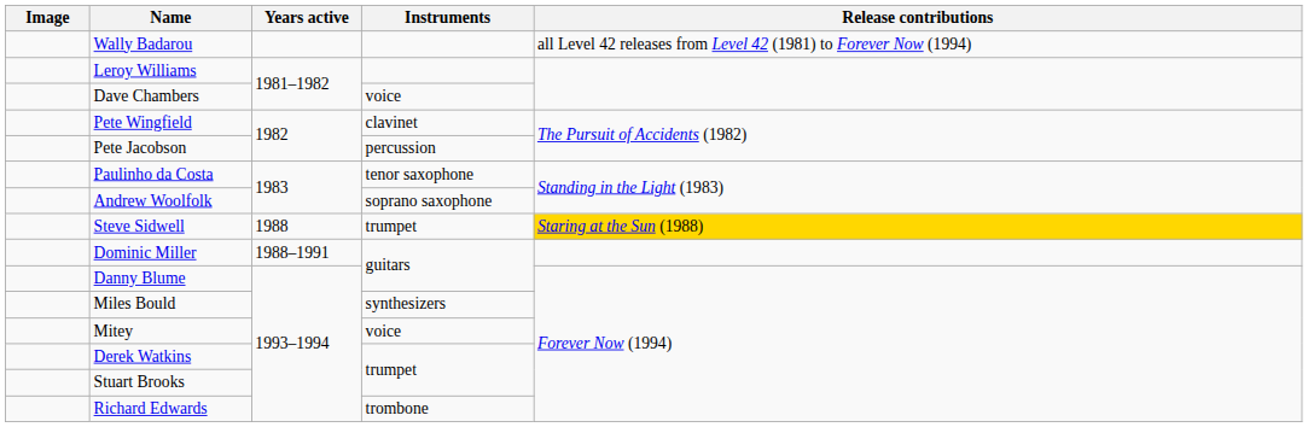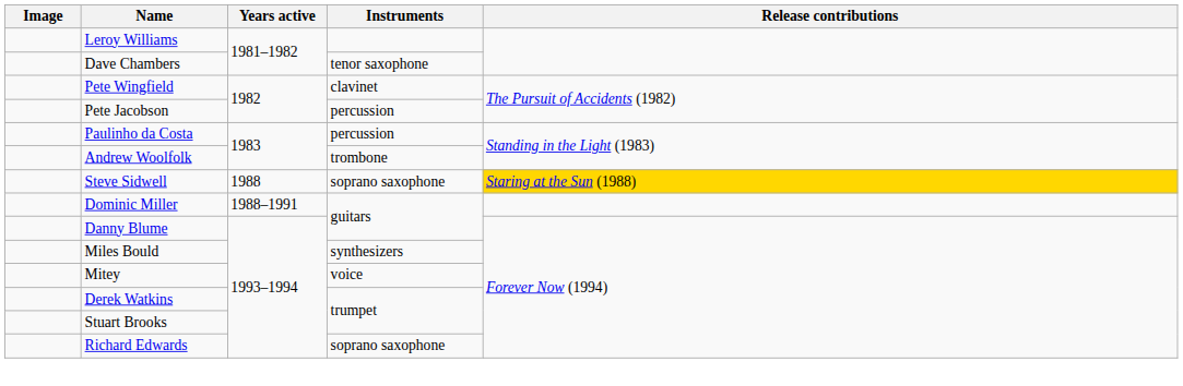 <table class="wikitable" border="1" width="100%">
 <tr>
 <th width="75">Image</th>
 <th width="150">Name</th>
 <th width="100">Years active</th>
 <th width="160">Instruments</th>
 <th>Release contributions</th>
-</tr>
-<tr>
-<td></td>
-<td><a href='#'>Wally Badarou</a></td>
-<td></td>
-<td></td>
-<td>all Level 42 releases from <em><a href='#'>Level 42</a></em> (1981) to <em><a href='#'>Forever Now</a></em> (1994)</td>
 </tr>
 <tr>
 <td></td>
 <td><a href='#'>Leroy Williams</a></td>
 <td rowspan="2">1981–1982</td>
 <td></td>
 <td rowspan="2"></td>
 </tr>
 <tr>
 <td></td>
 <td>Dave Chambers</td>
-<td>voice</td>
+<td>tenor saxophone</td>
 </tr>
 <tr>
 <td></td>
 <td><a href='#'>Pete Wingfield</a></td>
 <td rowspan="2">1982</td>
 <td>clavinet</td>
 <td rowspan="2"><em><a href='#'>The Pursuit of Accidents</a></em> (1982)</td>
 </tr>
 <tr>
 <td></td>
 <td>Pete Jacobson</td>
 <td>percussion</td>
 </tr>
 <tr>
 <td></td>
 <td><a href='#'>Paulinho da Costa</a></td>
 <td rowspan="2">1983</td>
-<td>tenor saxophone</td>
+<td>percussion</td>
 <td rowspan="2"><em><a href='#'>Standing in the Light</a></em> (1983)</td>
 </tr>
 <tr>
 <td></td>
 <td><a href='#'>Andrew Woolfolk</a></td>
-<td>soprano saxophone</td>
+<td>trombone</td>
 </tr>
 <tr>
 <td></td>
 <td><a href='#'>Steve Sidwell</a></td>
 <td>1988</td>
-<td>trumpet</td>
+<td>soprano saxophone</td>
 <td style="background: gold;"><em><a href='#'>Staring at the Sun</a></em> (1988)</td>
 </tr>
 <tr>
 <td></td>
 <td><a href='#'>Dominic Miller</a></td>
 <td>1988–1991</td>
 <td rowspan="2">guitars</td>
 <td></td>
 </tr>
 <tr>
 <td></td>
 <td><a href='#'>Danny Blume</a></td>
 <td rowspan="6">1993–1994</td>
 <td rowspan="6"><em><a href='#'>Forever Now</a></em> (1994)</td>
 </tr>
 <tr>
 <td></td>
 <td>Miles Bould</td>
 <td>synthesizers</td>
 </tr>
 <tr>
 <td></td>
 <td>Mitey</td>
 <td>voice</td>
 </tr>
 <tr>
 <td></td>
 <td><a href='#'>Derek Watkins</a></td>
 <td rowspan="2">trumpet</td>
 </tr>
 <tr>
 <td></td>
 <td>Stuart Brooks</td>
 </tr>
 <tr>
 <td></td>
 <td><a href='#'>Richard Edwards</a></td>
-<td>trombone</td>
+<td>soprano saxophone</td>
 </tr>
 </table>
